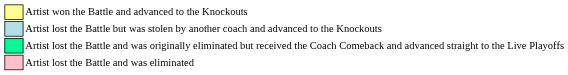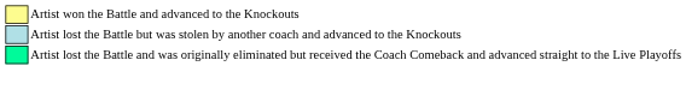 <table class="toccolours" style="font-size: 90%; white-space: nowrap;">
 <tr>
 <td style="background:#fdfc8f; border:1px solid black;">      </td>
 <td>Artist won the Battle and advanced to the Knockouts</td>
 </tr>
 <tr>
 <td style="background:#b0e0e6; border:1px solid black;">      </td>
 <td>Artist lost the Battle but was stolen by another coach and advanced to the Knockouts</td>
 </tr>
 <tr>
 <td style="background:#00fa9a; border:1px solid black;">     </td>
 <td>Artist lost the Battle and was originally eliminated but received the Coach Comeback and advanced straight to the Live Playoffs</td>
 </tr>
-<tr>
-<td style="background:pink; border:1px solid black;">      </td>
-<td>Artist lost the Battle and was eliminated</td>
-</tr>
 </table>
